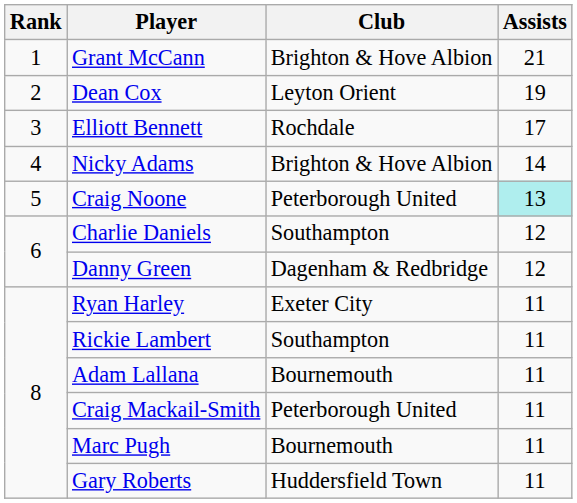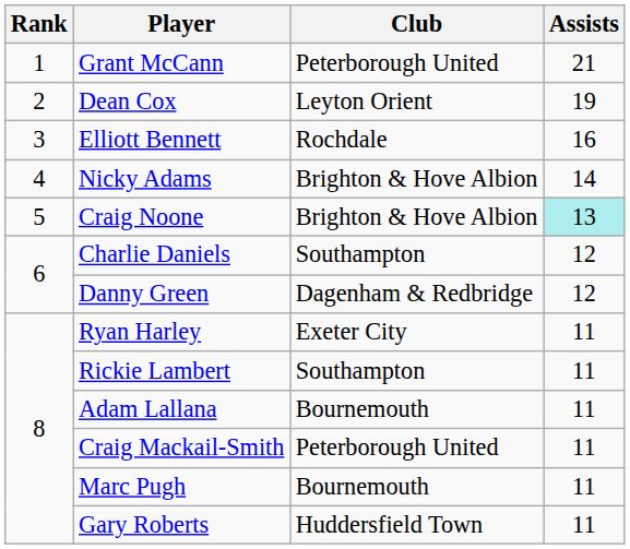 <table class="wikitable" style="text-align:center">
 <tr>
 <th>Rank</th>
 <th>Player</th>
 <th>Club</th>
 <th>Assists</th>
 </tr>
 <tr>
 <td>1</td>
 <td align="left"> <a href='#'>Grant McCann</a></td>
-<td align="left">Brighton & Hove Albion</td>
+<td align="left">Peterborough United</td>
 <td>21</td>
 </tr>
 <tr>
 <td>2</td>
 <td align="left"> <a href='#'>Dean Cox</a></td>
 <td align="left">Leyton Orient</td>
 <td>19</td>
 </tr>
 <tr>
 <td>3</td>
 <td align="left"> <a href='#'>Elliott Bennett</a></td>
 <td align="left">Rochdale</td>
-<td>17</td>
+<td>16</td>
 </tr>
 <tr>
 <td>4</td>
 <td align="left"> <a href='#'>Nicky Adams</a></td>
 <td align="left">Brighton & Hove Albion</td>
 <td>14</td>
 </tr>
 <tr>
 <td>5</td>
 <td align="left"> <a href='#'>Craig Noone</a></td>
-<td align="left">Peterborough United</td>
+<td align="left">Brighton & Hove Albion</td>
 <td style="background: paleturquoise;">13</td>
 </tr>
 <tr>
 <td rowspan="2">6</td>
 <td align="left"> <a href='#'>Charlie Daniels</a></td>
 <td align="left">Southampton</td>
 <td>12</td>
 </tr>
 <tr>
 <td align="left"> <a href='#'>Danny Green</a></td>
 <td align="left">Dagenham & Redbridge</td>
 <td>12</td>
 </tr>
 <tr>
 <td rowspan="6">8</td>
 <td align="left"> <a href='#'>Ryan Harley</a></td>
 <td align="left">Exeter City</td>
 <td>11</td>
 </tr>
 <tr>
 <td align="left"> <a href='#'>Rickie Lambert</a></td>
 <td align="left">Southampton</td>
 <td>11</td>
 </tr>
 <tr>
 <td align="left"> <a href='#'>Adam Lallana</a></td>
 <td align="left">Bournemouth</td>
 <td>11</td>
 </tr>
 <tr>
 <td align="left"> <a href='#'>Craig Mackail-Smith</a></td>
 <td align="left">Peterborough United</td>
 <td>11</td>
 </tr>
 <tr>
 <td align="left"> <a href='#'>Marc Pugh</a></td>
 <td align="left">Bournemouth</td>
 <td>11</td>
 </tr>
 <tr>
 <td align="left"> <a href='#'>Gary Roberts</a></td>
 <td align="left">Huddersfield Town</td>
 <td>11</td>
 </tr>
 </table>
